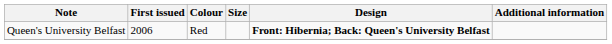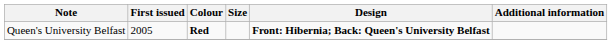 <table class="wikitable">
 <tr>
 <th>Note</th>
 <th>First issued</th>
 <th>Colour</th>
 <th>Size</th>
 <th>Design</th>
 <th>Additional information</th>
 </tr>
 <tr>
 <td>Queen's University Belfast</td>
-<td>2006</td>
-<td>Red</td>
+<td>2005</td>
+<td><strong>Red</strong></td>
 <td></td>
 <td><strong>Front: Hibernia; Back: Queen's University Belfast</strong></td>
 <td></td>
 </tr>
 <tr>
 </tr>
 </table>
